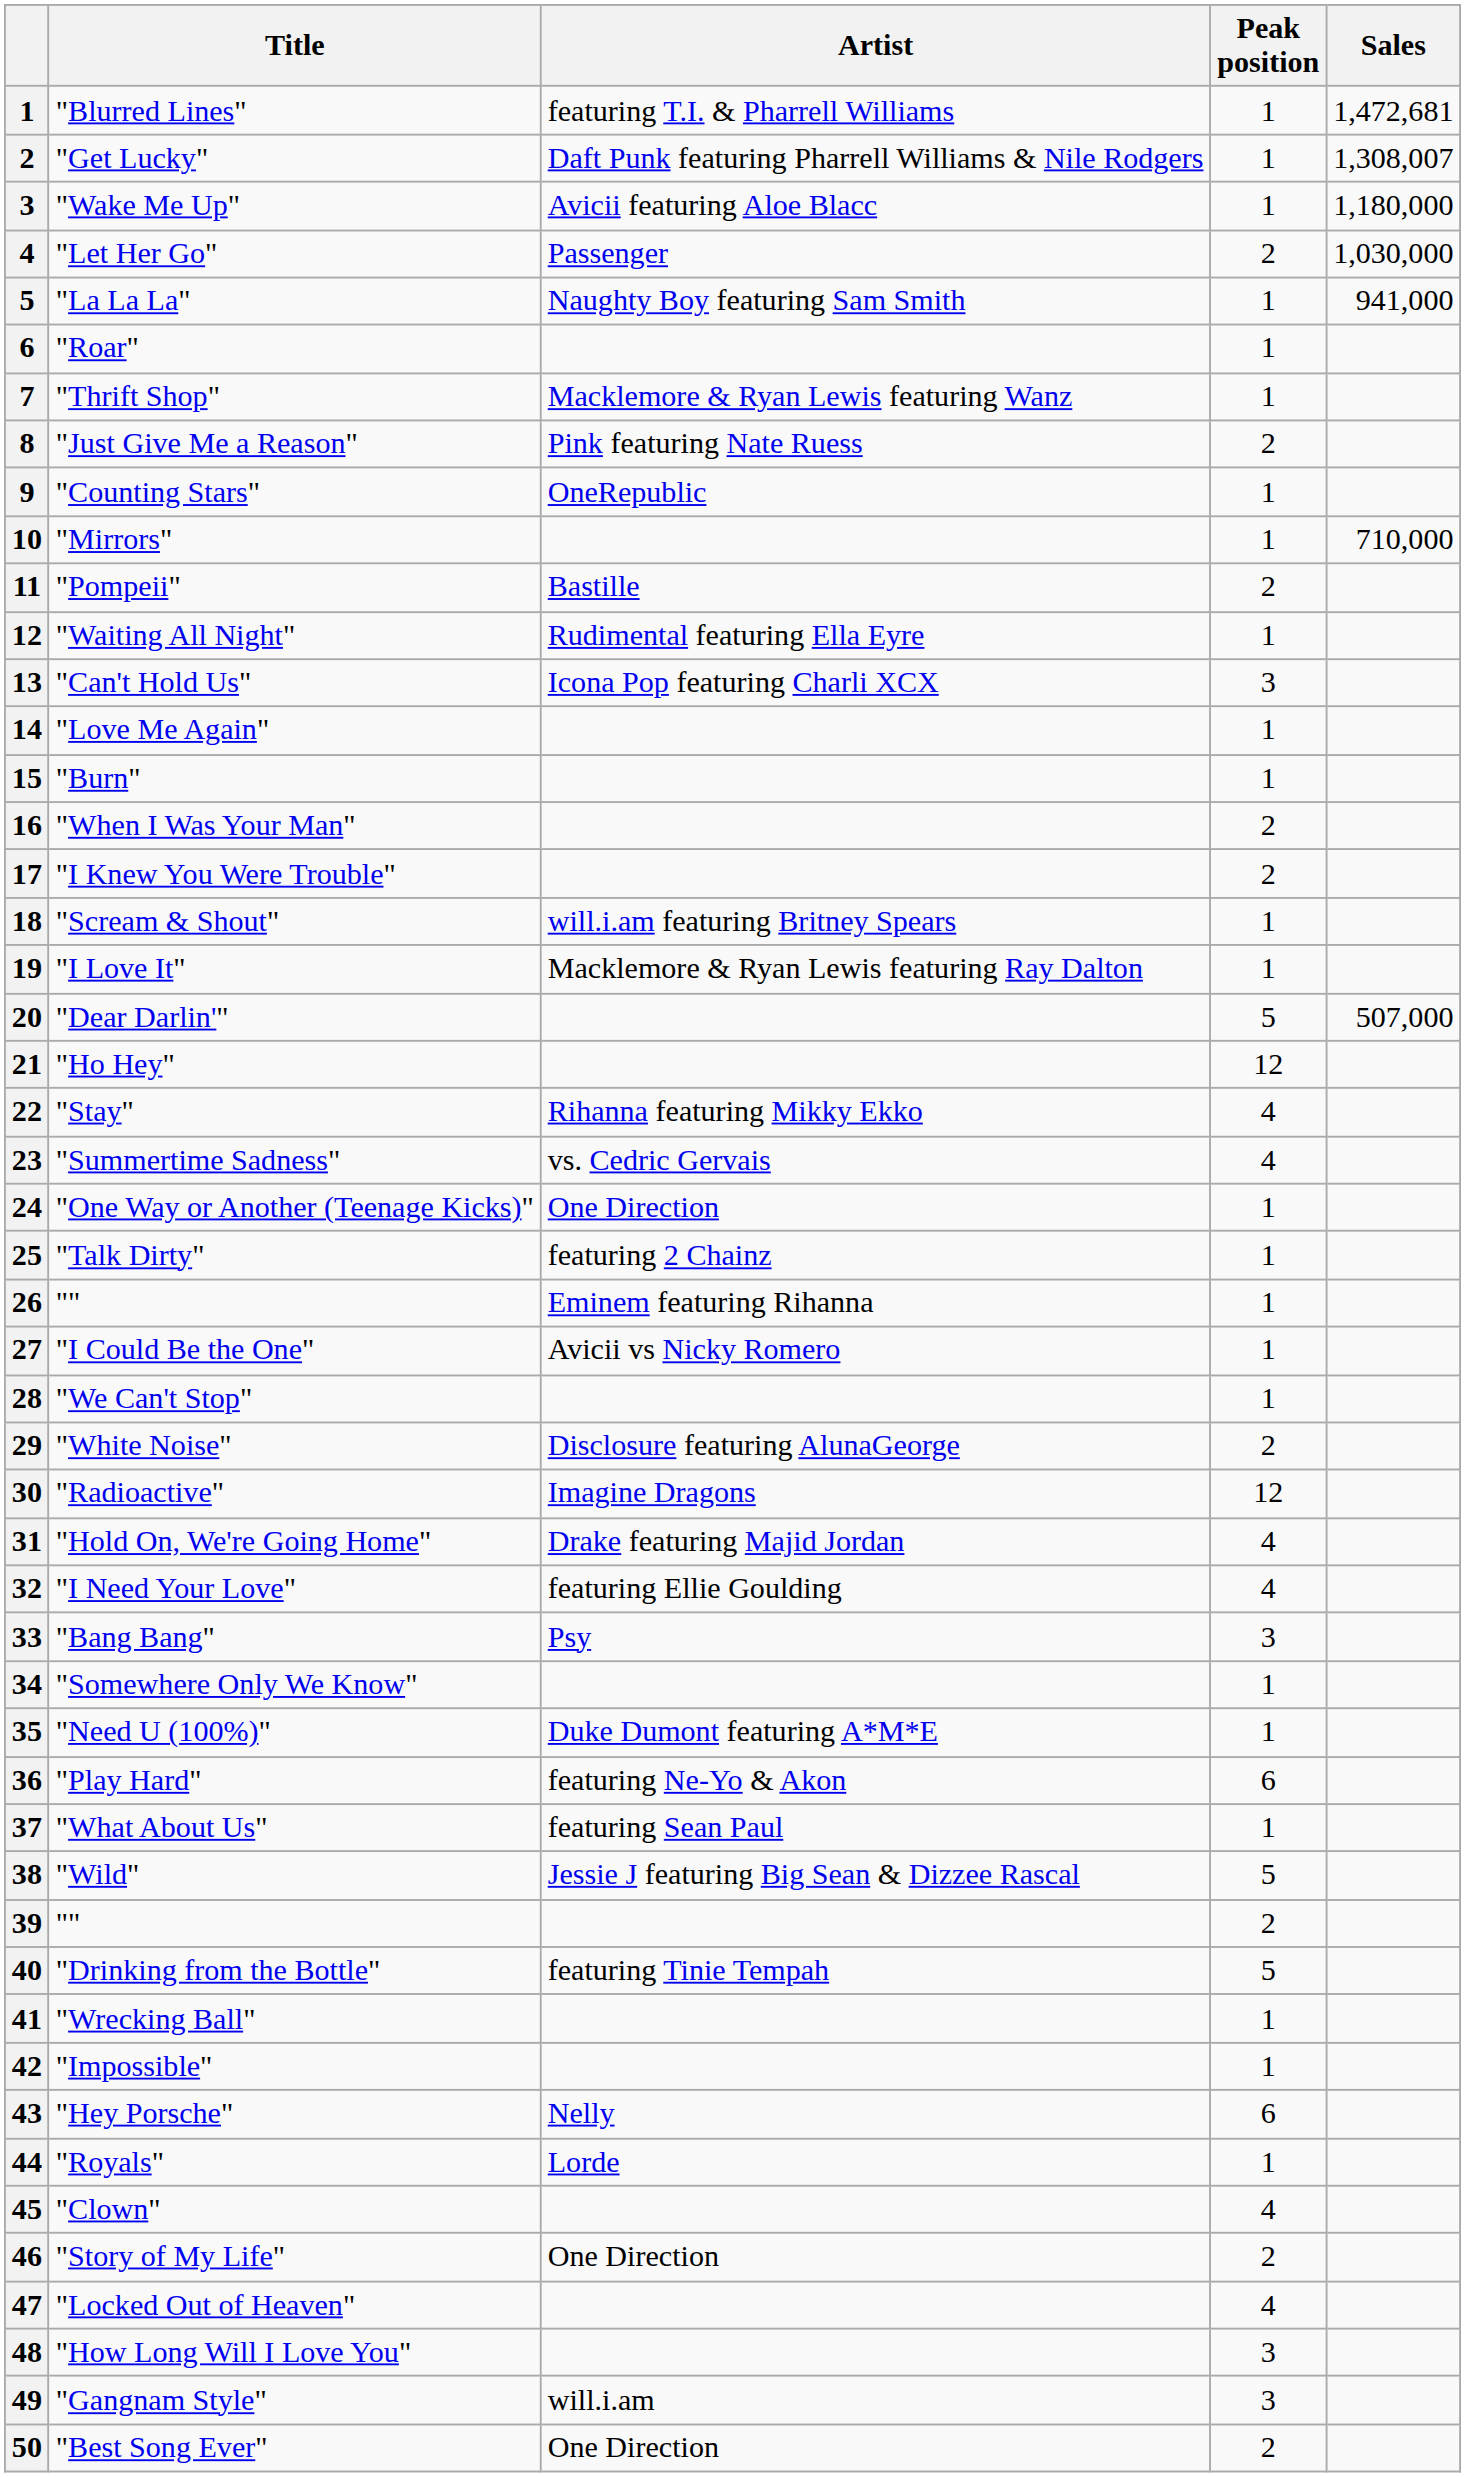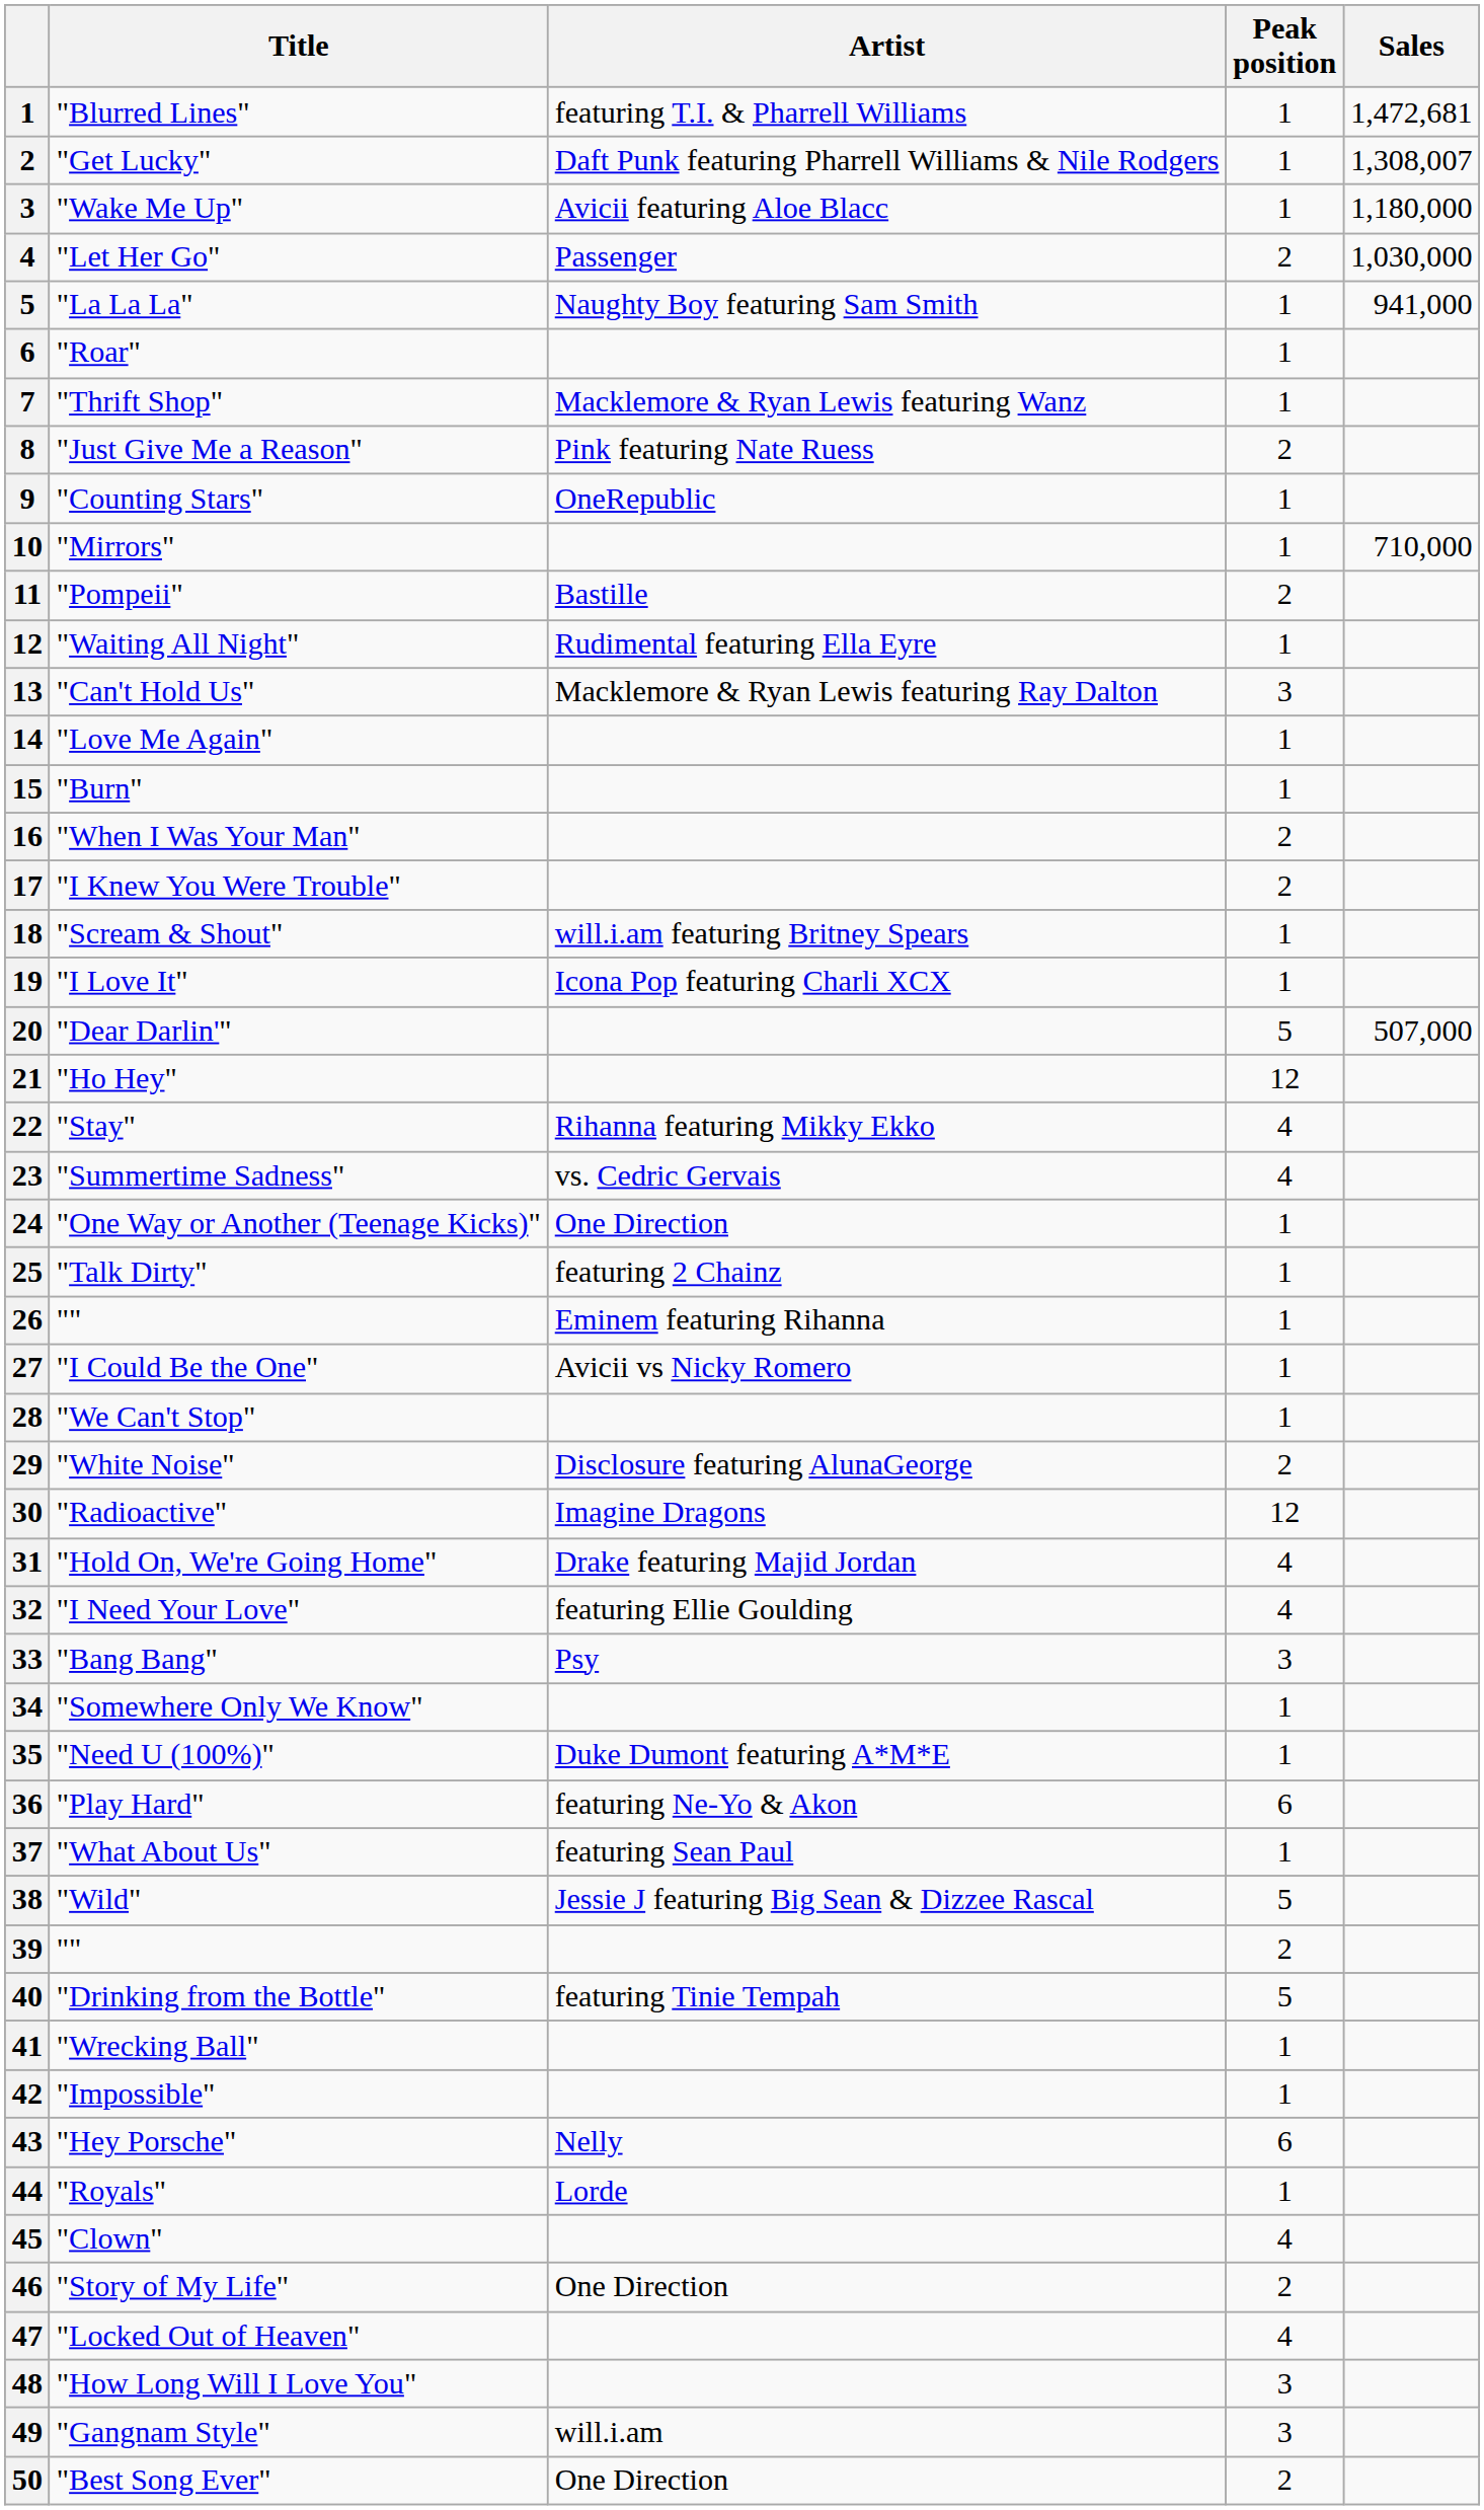 <table class="wikitable sortable plainrowheaders">
 <tr>
 <th scope=col></th>
 <th scope=col>Title</th>
 <th scope=col>Artist</th>
 <th scope=col>Peak<br>position</th>
 <th scope=col>Sales</th>
 </tr>
 <tr>
 <th scope=row style="text-align:center;">1</th>
 <td>"<a href='#'>Blurred Lines</a>"</td>
 <td> featuring <a href='#'>T.I.</a> & <a href='#'>Pharrell Williams</a></td>
 <td align="center">1</td>
 <td align="right">1,472,681</td>
 </tr>
 <tr>
 <th scope=row style="text-align:center;">2</th>
 <td>"<a href='#'>Get Lucky</a>"</td>
 <td><a href='#'>Daft Punk</a> featuring Pharrell Williams & <a href='#'>Nile Rodgers</a></td>
 <td align="center">1</td>
 <td align="right">1,308,007</td>
 </tr>
 <tr>
 <th scope=row style="text-align:center;">3</th>
 <td>"<a href='#'>Wake Me Up</a>"</td>
 <td><a href='#'>Avicii</a> featuring <a href='#'>Aloe Blacc</a></td>
 <td align="center">1</td>
 <td align="right">1,180,000</td>
 </tr>
 <tr>
 <th scope=row style="text-align:center;">4</th>
 <td>"<a href='#'>Let Her Go</a>"</td>
 <td><a href='#'>Passenger</a></td>
 <td align="center">2</td>
 <td align="right">1,030,000</td>
 </tr>
 <tr>
 <th scope=row style="text-align:center;">5</th>
 <td>"<a href='#'>La La La</a>"</td>
 <td><a href='#'>Naughty Boy</a> featuring <a href='#'>Sam Smith</a></td>
 <td align="center">1</td>
 <td align="right">941,000</td>
 </tr>
 <tr>
 <th scope=row style="text-align:center;">6</th>
 <td>"<a href='#'>Roar</a>"</td>
 <td></td>
 <td align="center">1</td>
 <td></td>
 </tr>
 <tr>
 <th scope=row style="text-align:center;">7</th>
 <td>"<a href='#'>Thrift Shop</a>"</td>
 <td><a href='#'>Macklemore & Ryan Lewis</a> featuring <a href='#'>Wanz</a></td>
 <td align="center">1</td>
 <td></td>
 </tr>
 <tr>
 <th scope=row style="text-align:center;">8</th>
 <td>"<a href='#'>Just Give Me a Reason</a>"</td>
 <td><a href='#'>Pink</a> featuring <a href='#'>Nate Ruess</a></td>
 <td align="center">2</td>
 <td></td>
 </tr>
 <tr>
 <th scope=row style="text-align:center;">9</th>
 <td>"<a href='#'>Counting Stars</a>"</td>
 <td><a href='#'>OneRepublic</a></td>
 <td align="center">1</td>
 <td></td>
 </tr>
 <tr>
 <th scope=row style="text-align:center;">10</th>
 <td>"<a href='#'>Mirrors</a>"</td>
 <td></td>
 <td align="center">1</td>
 <td align="right">710,000</td>
 </tr>
 <tr>
 <th scope=row style="text-align:center;">11</th>
 <td>"<a href='#'>Pompeii</a>"</td>
 <td><a href='#'>Bastille</a></td>
 <td align="center">2</td>
 <td></td>
 </tr>
 <tr>
 <th scope=row style="text-align:center;">12</th>
 <td>"<a href='#'>Waiting All Night</a>"</td>
 <td><a href='#'>Rudimental</a> featuring <a href='#'>Ella Eyre</a></td>
 <td align="center">1</td>
 <td></td>
 </tr>
 <tr>
 <th scope=row style="text-align:center;">13</th>
 <td>"<a href='#'>Can't Hold Us</a>"</td>
-<td><a href='#'>Icona Pop</a> featuring <a href='#'>Charli XCX</a></td>
+<td>Macklemore & Ryan Lewis featuring <a href='#'>Ray Dalton</a></td>
 <td align="center">3</td>
 <td></td>
 </tr>
 <tr>
 <th scope=row style="text-align:center;">14</th>
 <td>"<a href='#'>Love Me Again</a>"</td>
 <td></td>
 <td align="center">1</td>
 <td></td>
 </tr>
 <tr>
 <th scope=row style="text-align:center;">15</th>
 <td>"<a href='#'>Burn</a>"</td>
 <td></td>
 <td align="center">1</td>
 <td></td>
 </tr>
 <tr>
 <th scope=row style="text-align:center;">16</th>
 <td>"<a href='#'>When I Was Your Man</a>"</td>
 <td></td>
 <td align="center">2</td>
 <td></td>
 </tr>
 <tr>
 <th scope=row style="text-align:center;">17</th>
 <td>"<a href='#'>I Knew You Were Trouble</a>"</td>
 <td></td>
 <td align="center">2</td>
 <td></td>
 </tr>
 <tr>
 <th scope=row style="text-align:center;">18</th>
 <td>"<a href='#'>Scream & Shout</a>"</td>
 <td><a href='#'>will.i.am</a> featuring <a href='#'>Britney Spears</a></td>
 <td align="center">1</td>
 <td></td>
 </tr>
 <tr>
 <th scope=row style="text-align:center;">19</th>
 <td>"<a href='#'>I Love It</a>"</td>
-<td>Macklemore & Ryan Lewis featuring <a href='#'>Ray Dalton</a></td>
+<td><a href='#'>Icona Pop</a> featuring <a href='#'>Charli XCX</a></td>
 <td align="center">1</td>
 <td></td>
 </tr>
 <tr>
 <th scope=row style="text-align:center;">20</th>
 <td>"<a href='#'>Dear Darlin'</a>"</td>
 <td></td>
 <td align="center">5</td>
 <td align="right">507,000</td>
 </tr>
 <tr>
 <th scope=row style="text-align:center;">21</th>
 <td>"<a href='#'>Ho Hey</a>"</td>
 <td></td>
 <td align="center">12</td>
 <td></td>
 </tr>
 <tr>
 <th scope=row style="text-align:center;">22</th>
 <td>"<a href='#'>Stay</a>"</td>
 <td><a href='#'>Rihanna</a> featuring <a href='#'>Mikky Ekko</a></td>
 <td align="center">4</td>
 <td></td>
 </tr>
 <tr>
 <th scope=row style="text-align:center;">23</th>
 <td>"<a href='#'>Summertime Sadness</a>"</td>
 <td> vs. <a href='#'>Cedric Gervais</a></td>
 <td align="center">4</td>
 <td></td>
 </tr>
 <tr>
 <th scope=row style="text-align:center;">24</th>
 <td>"<a href='#'>One Way or Another (Teenage Kicks)</a>"</td>
 <td><a href='#'>One Direction</a></td>
 <td align="center">1</td>
 <td></td>
 </tr>
 <tr>
 <th scope=row style="text-align:center;">25</th>
 <td>"<a href='#'>Talk Dirty</a>"</td>
 <td> featuring <a href='#'>2 Chainz</a></td>
 <td align="center">1</td>
 <td></td>
 </tr>
 <tr>
 <th scope=row style="text-align:center;">26</th>
 <td>""</td>
 <td><a href='#'>Eminem</a> featuring Rihanna</td>
 <td align="center">1</td>
 <td></td>
 </tr>
 <tr>
 <th scope=row style="text-align:center;">27</th>
 <td>"<a href='#'>I Could Be the One</a>"</td>
 <td>Avicii vs <a href='#'>Nicky Romero</a></td>
 <td align="center">1</td>
 <td></td>
 </tr>
 <tr>
 <th scope=row style="text-align:center;">28</th>
 <td>"<a href='#'>We Can't Stop</a>"</td>
 <td></td>
 <td align="center">1</td>
 <td></td>
 </tr>
 <tr>
 <th scope=row style="text-align:center;">29</th>
 <td>"<a href='#'>White Noise</a>"</td>
 <td><a href='#'>Disclosure</a> featuring <a href='#'>AlunaGeorge</a></td>
 <td align="center">2</td>
 <td></td>
 </tr>
 <tr>
 <th scope=row style="text-align:center;">30</th>
 <td>"<a href='#'>Radioactive</a>"</td>
 <td><a href='#'>Imagine Dragons</a></td>
 <td align="center">12</td>
 <td></td>
 </tr>
 <tr>
 <th scope=row style="text-align:center;">31</th>
 <td>"<a href='#'>Hold On, We're Going Home</a>"</td>
 <td><a href='#'>Drake</a> featuring <a href='#'>Majid Jordan</a></td>
 <td align="center">4</td>
 <td></td>
 </tr>
 <tr>
 <th scope=row style="text-align:center;">32</th>
 <td>"<a href='#'>I Need Your Love</a>"</td>
 <td> featuring Ellie Goulding</td>
 <td align="center">4</td>
 <td></td>
 </tr>
 <tr>
 <th scope=row style="text-align:center;">33</th>
 <td>"<a href='#'>Bang Bang</a>"</td>
 <td><a href='#'>Psy</a></td>
 <td align="center">3</td>
 <td></td>
 </tr>
 <tr>
 <th scope=row style="text-align:center;">34</th>
 <td>"<a href='#'>Somewhere Only We Know</a>"</td>
 <td></td>
 <td align="center">1</td>
 <td></td>
 </tr>
 <tr>
 <th scope=row style="text-align:center;">35</th>
 <td>"<a href='#'>Need U (100%)</a>"</td>
 <td><a href='#'>Duke Dumont</a> featuring <a href='#'>A*M*E</a></td>
 <td align="center">1</td>
 <td></td>
 </tr>
 <tr>
 <th scope=row style="text-align:center;">36</th>
 <td>"<a href='#'>Play Hard</a>"</td>
 <td> featuring <a href='#'>Ne-Yo</a> & <a href='#'>Akon</a></td>
 <td align="center">6</td>
 <td></td>
 </tr>
 <tr>
 <th scope=row style="text-align:center;">37</th>
 <td>"<a href='#'>What About Us</a>"</td>
 <td> featuring <a href='#'>Sean Paul</a></td>
 <td align="center">1</td>
 <td></td>
 </tr>
 <tr>
 <th scope=row style="text-align:center;">38</th>
 <td>"<a href='#'>Wild</a>"</td>
 <td><a href='#'>Jessie J</a> featuring <a href='#'>Big Sean</a> & <a href='#'>Dizzee Rascal</a></td>
 <td align="center">5</td>
 <td></td>
 </tr>
 <tr>
 <th scope=row style="text-align:center;">39</th>
 <td>""</td>
 <td></td>
 <td align="center">2</td>
 <td></td>
 </tr>
 <tr>
 <th scope=row style="text-align:center;">40</th>
 <td>"<a href='#'>Drinking from the Bottle</a>"</td>
 <td> featuring <a href='#'>Tinie Tempah</a></td>
 <td align="center">5</td>
 <td></td>
 </tr>
 <tr>
 <th scope=row style="text-align:center;">41</th>
 <td>"<a href='#'>Wrecking Ball</a>"</td>
 <td></td>
 <td align="center">1</td>
 <td></td>
 </tr>
 <tr>
 <th scope=row style="text-align:center;">42</th>
 <td>"<a href='#'>Impossible</a>"</td>
 <td></td>
 <td align="center">1</td>
 <td></td>
 </tr>
 <tr>
 <th scope=row style="text-align:center;">43</th>
 <td>"<a href='#'>Hey Porsche</a>"</td>
 <td><a href='#'>Nelly</a></td>
 <td align="center">6</td>
 <td></td>
 </tr>
 <tr>
 <th scope=row style="text-align:center;">44</th>
 <td>"<a href='#'>Royals</a>"</td>
 <td><a href='#'>Lorde</a></td>
 <td align="center">1</td>
 <td></td>
 </tr>
 <tr>
 <th scope=row style="text-align:center;">45</th>
 <td>"<a href='#'>Clown</a>"</td>
 <td></td>
 <td align="center">4</td>
 <td></td>
 </tr>
 <tr>
 <th scope=row style="text-align:center;">46</th>
 <td>"<a href='#'>Story of My Life</a>"</td>
 <td>One Direction</td>
 <td align="center">2</td>
 <td></td>
 </tr>
 <tr>
 <th scope=row style="text-align:center;">47</th>
 <td>"<a href='#'>Locked Out of Heaven</a>"</td>
 <td></td>
 <td align="center">4</td>
 <td></td>
 </tr>
 <tr>
 <th scope=row style="text-align:center;">48</th>
 <td>"<a href='#'>How Long Will I Love You</a>"</td>
 <td></td>
 <td align="center">3</td>
 <td></td>
 </tr>
 <tr>
 <th scope=row style="text-align:center;">49</th>
 <td>"<a href='#'>Gangnam Style</a>"</td>
 <td>will.i.am</td>
 <td align="center">3</td>
 <td></td>
 </tr>
 <tr>
 <th scope=row style="text-align:center;">50</th>
 <td>"<a href='#'>Best Song Ever</a>"</td>
 <td>One Direction</td>
 <td align="center">2</td>
 <td></td>
 </tr>
 </table>
